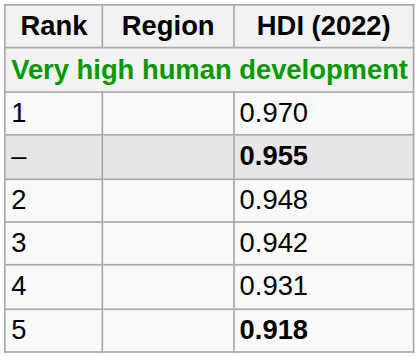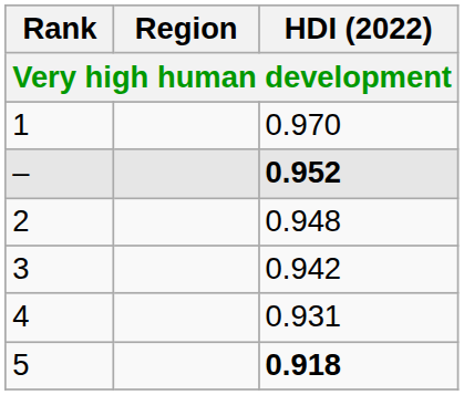 <table class="wikitable sortable">
 <tr>
 <th>Rank</th>
 <th>Region</th>
 <th>HDI (2022)</th>
 </tr>
 <tr>
 <th colspan="3" style="color:#090;">Very high human development</th>
 </tr>
 <tr>
 <td>1</td>
 <td></td>
 <td>0.970</td>
 </tr>
 <tr style="background:#e6e6e6">
 <td>–</td>
 <td><strong></strong></td>
-<td><strong>0.955</strong></td>
+<td><strong>0.952</strong></td>
 </tr>
 <tr>
 <td>2</td>
 <td></td>
 <td>0.948</td>
 </tr>
 <tr>
 <td>3</td>
 <td></td>
 <td>0.942</td>
 </tr>
 <tr>
 <td>4</td>
 <td></td>
 <td>0.931</td>
 </tr>
 <tr>
 <td>5</td>
 <td></td>
 <td><strong>0.918</strong></td>
 </tr>
 </table>
